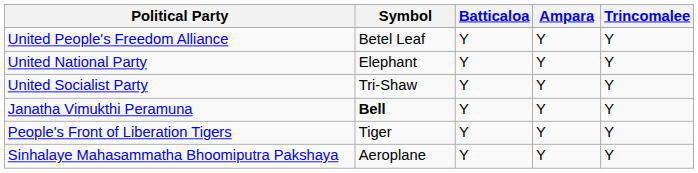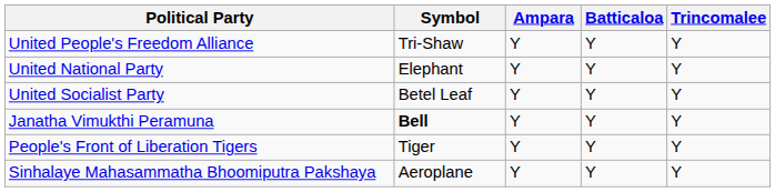 <table class="wikitable" style="width:750px; margin: 1em auto 1em auto">
 <tr>
 <th width="55%">Political Party</th>
 <th width="15%">Symbol</th>
+<th width="10%"><a href='#'>Ampara</a></th>
 <th width="10%"><a href='#'>Batticaloa</a></th>
-<th width="10%"><a href='#'>Ampara</a></th>
 <th width="10%"><a href='#'>Trincomalee</a></th>
 </tr>
 <tr>
 <td><a href='#'>United People's Freedom Alliance</a></td>
-<td>Betel Leaf</td>
+<td>Tri-Shaw</td>
 <td>Y</td>
 <td>Y</td>
 <td>Y</td>
 </tr>
 <tr>
 <td><a href='#'>United National Party</a></td>
 <td>Elephant</td>
 <td>Y</td>
 <td>Y</td>
 <td>Y</td>
 </tr>
 <tr>
 <td><a href='#'>United Socialist Party</a></td>
-<td>Tri-Shaw</td>
+<td>Betel Leaf</td>
 <td>Y</td>
 <td>Y</td>
 <td>Y</td>
 </tr>
 <tr>
 <td><a href='#'>Janatha Vimukthi Peramuna</a></td>
 <td><strong>Bell</strong></td>
 <td>Y</td>
 <td>Y</td>
 <td>Y</td>
 </tr>
 <tr>
 <td><a href='#'>People's Front of Liberation Tigers</a></td>
 <td>Tiger</td>
 <td>Y</td>
 <td>Y</td>
 <td>Y</td>
 </tr>
 <tr>
 <td><a href='#'>Sinhalaye Mahasammatha Bhoomiputra Pakshaya</a></td>
 <td>Aeroplane</td>
 <td>Y</td>
 <td>Y</td>
 <td>Y</td>
 </tr>
 </table>
